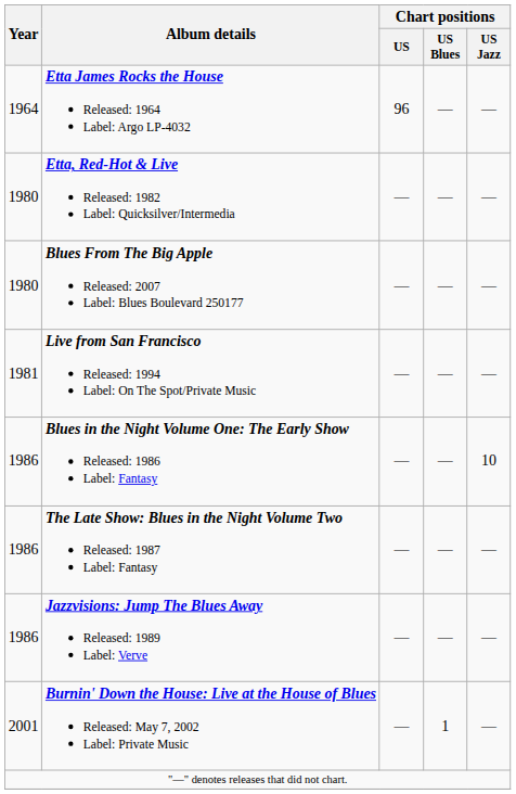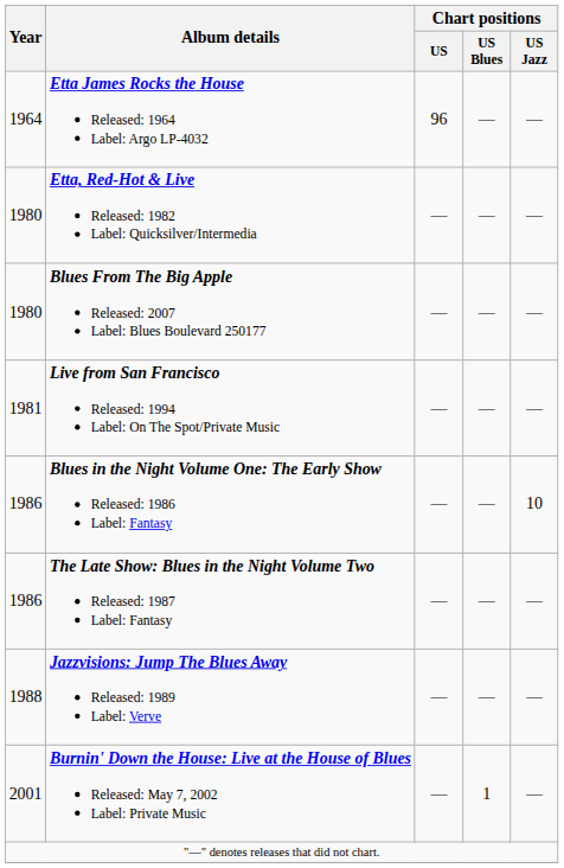 <table class="wikitable" style="text-align:center;">
 <tr>
 <th rowspan="2">Year</th>
 <th rowspan="2">Album details</th>
 <th colspan="3">Chart positions</th>
 </tr>
 <tr style="font-size:smaller;">
 <th width="40">US<br></th>
 <th width="40">US Blues<br></th>
 <th width="40">US Jazz<br></th>
 </tr>
 <tr>
 <td>1964</td>
 <td align="left"><strong><em><a href='#'>Etta James Rocks the House</a></em></strong><br><ul><li><small>Released: 1964</small></li><li><small>Label: Argo LP-4032</small></li></ul></td>
 <td>96</td>
 <td>—</td>
 <td>—</td>
 </tr>
 <tr>
 <td>1980</td>
 <td align="left"><strong><em><a href='#'>Etta, Red-Hot & Live</a></em></strong><br><ul><li><small>Released: 1982</small></li><li><small>Label: Quicksilver/Intermedia </small></li></ul></td>
 <td>—</td>
 <td>—</td>
 <td>—</td>
 </tr>
 <tr>
 <td>1980</td>
 <td align="left"><strong><em>Blues From The Big Apple</em></strong><br><ul><li><small>Released: 2007</small></li><li><small>Label: Blues Boulevard 250177</small></li></ul></td>
 <td>—</td>
 <td>—</td>
 <td>—</td>
 </tr>
 <tr>
 <td>1981</td>
 <td align="left"><strong><em>Live from San Francisco</em></strong><br><ul><li><small>Released: 1994</small></li><li><small>Label: On The Spot/Private Music</small></li></ul></td>
 <td>—</td>
 <td>—</td>
 <td>—</td>
 </tr>
 <tr>
 <td>1986</td>
 <td align="left"><strong><em>Blues in the Night Volume One: The Early Show</em></strong><br><ul><li><small>Released: 1986</small></li><li><small>Label: <a href='#'>Fantasy</a></small></li></ul></td>
 <td>—</td>
 <td>—</td>
 <td>10</td>
 </tr>
 <tr>
 <td>1986</td>
 <td align="left"><strong><em>The Late Show: Blues in the Night Volume Two</em></strong><br><ul><li><small>Released: 1987</small></li><li><small>Label: Fantasy</small></li></ul></td>
 <td>—</td>
 <td>—</td>
 <td>—</td>
 </tr>
 <tr>
-<td>1986</td>
+<td>1988</td>
 <td align="left"><strong><em><a href='#'>Jazzvisions: Jump The Blues Away</a></em></strong><br><ul><li><small>Released: 1989</small></li><li><small>Label: <a href='#'>Verve</a></small></li></ul></td>
 <td>—</td>
 <td>—</td>
 <td>—</td>
 </tr>
 <tr>
 <td>2001</td>
 <td align="left"><strong><em><a href='#'>Burnin' Down the House: Live at the House of Blues</a></em></strong><br><ul><li><small>Released: May 7, 2002</small></li><li><small>Label: Private Music</small></li></ul></td>
 <td>—</td>
 <td>1</td>
 <td>—</td>
 </tr>
 <tr>
 <td align="center" colspan="5" style="font-size: 9pt">"—" denotes releases that did not chart.</td>
 </tr>
 <tr>
 </tr>
 </table>
